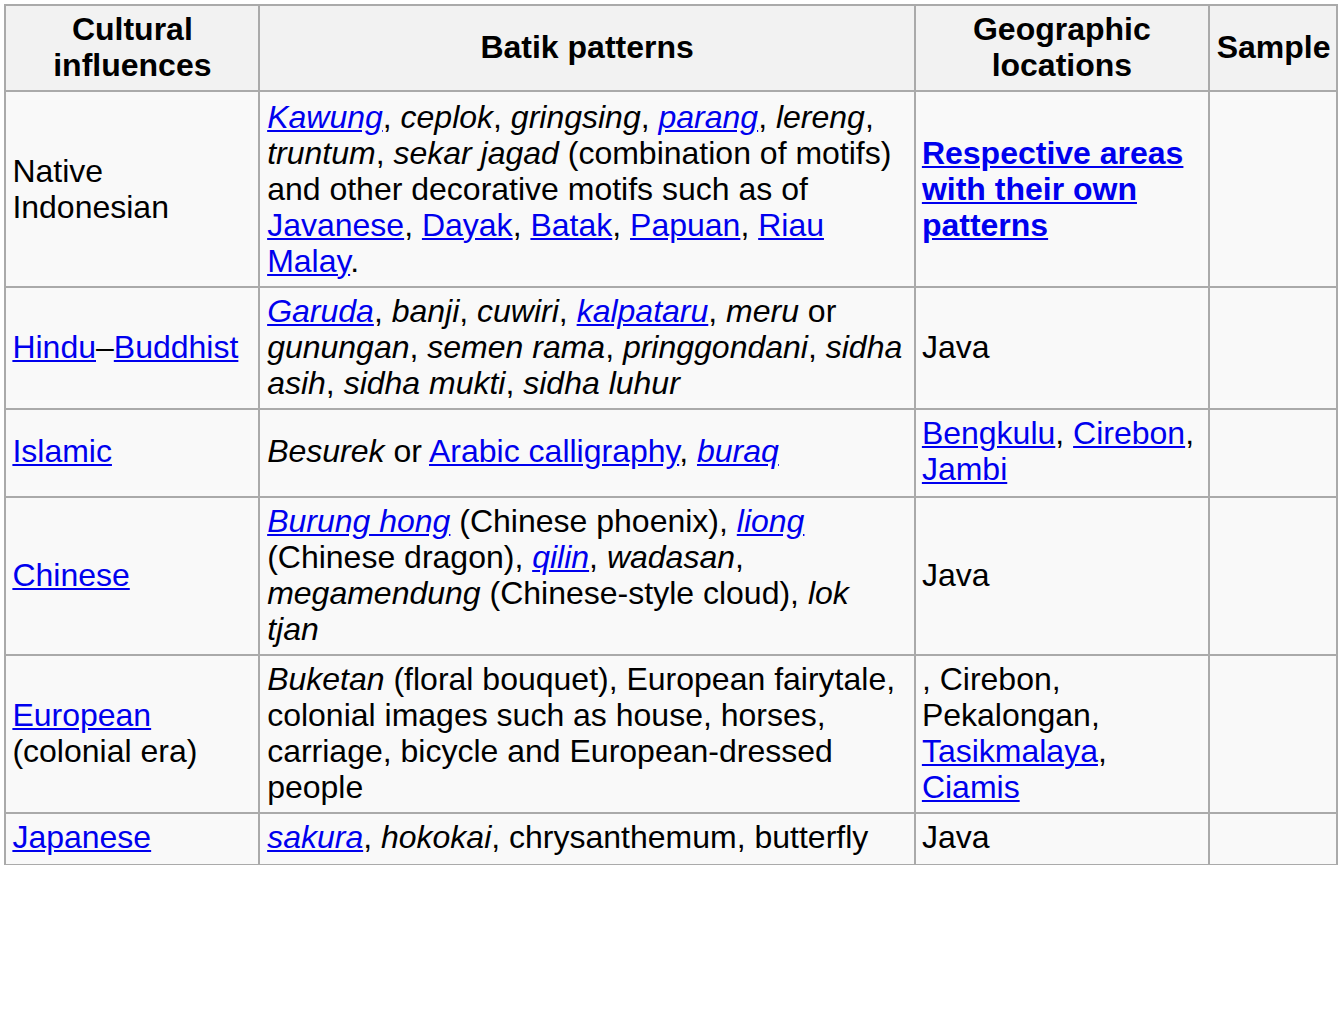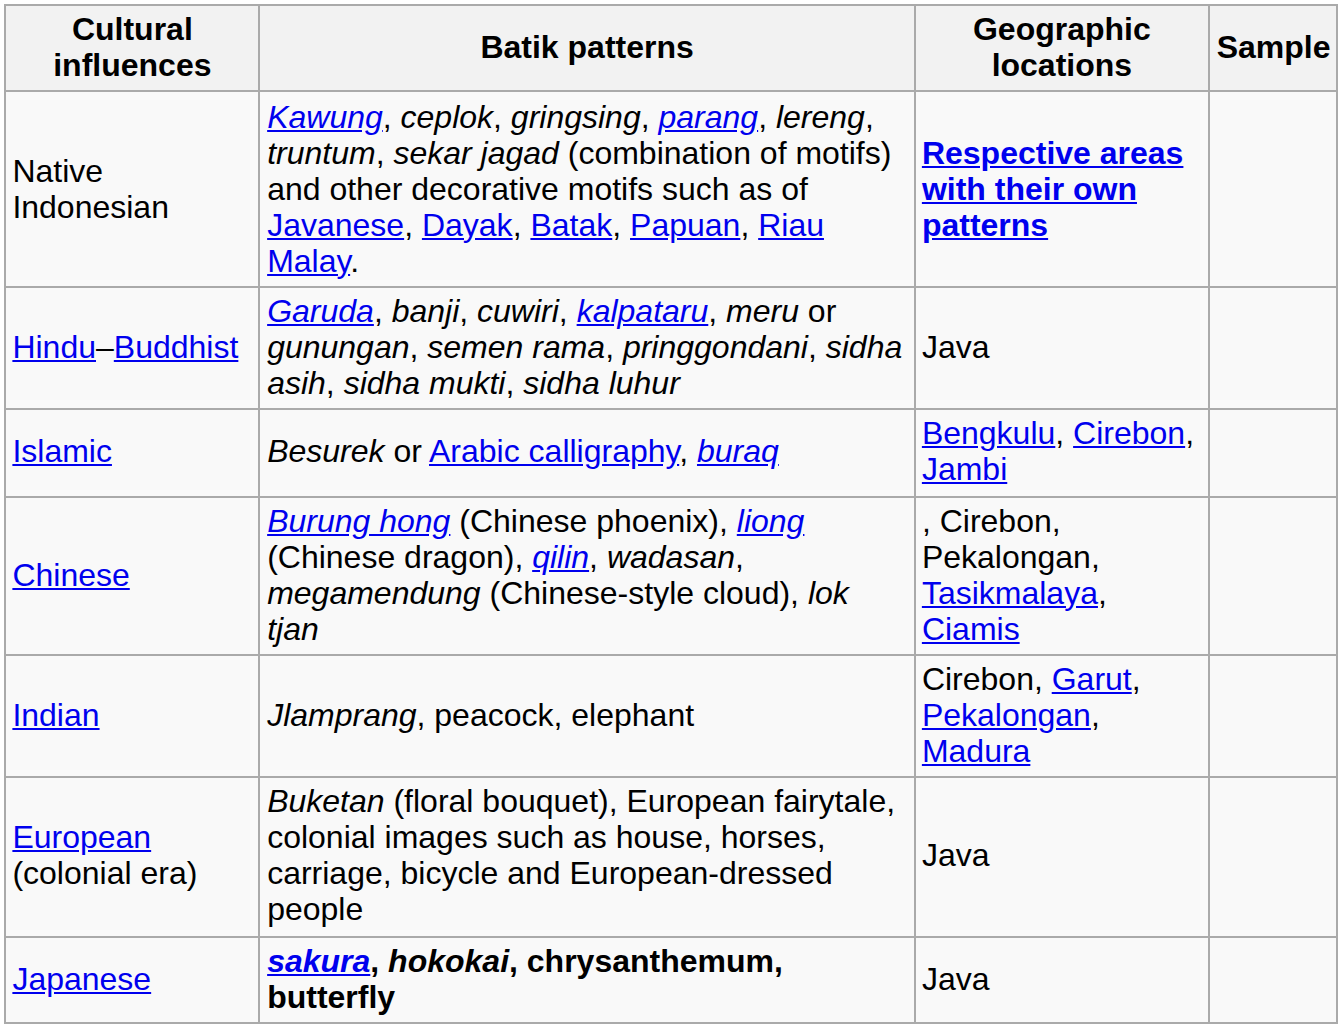 <table class="wikitable sortable">
 <tr>
 <th scope="col" style="width:120px;">Cultural influences</th>
 <th scope="col" style="width:320px;">Batik patterns</th>
 <th scope="col" style="width:140px;">Geographic locations</th>
 <th scope="col" style="width:30px; text-align:center;">Sample</th>
 </tr>
 <tr>
 <td>Native Indonesian</td>
 <td><em><a href='#'>Kawung</a></em>, <em>ceplok</em>, <em>gringsing</em>, <em><a href='#'>parang</a></em>, <em>lereng</em>, <em>truntum</em>, <em>sekar jagad</em> (combination of motifs) and other decorative motifs such as of <a href='#'>Javanese</a>, <a href='#'>Dayak</a>, <a href='#'>Batak</a>, <a href='#'>Papuan</a>, <a href='#'>Riau Malay</a>.</td>
 <td><strong><a href='#'>Respective areas with their own patterns</a></strong></td>
 <td style="text-align:center;"></td>
 </tr>
 <tr>
 <td><a href='#'>Hindu</a>–<a href='#'>Buddhist</a></td>
 <td><em><a href='#'>Garuda</a></em>, <em>banji</em>, <em>cuwiri</em>, <em><a href='#'>kalpataru</a></em>, <em>meru</em> or <em>gunungan</em>, <em>semen rama</em>, <em>pringgondani</em>, <em>sidha asih</em>, <em>sidha mukti</em>, <em>sidha luhur</em></td>
 <td>Java</td>
 <td style="text-align:center;"></td>
 </tr>
 <tr>
 <td><a href='#'>Islamic</a></td>
 <td><em>Besurek</em> or <a href='#'>Arabic calligraphy</a>, <em><a href='#'>buraq</a></em></td>
 <td><a href='#'>Bengkulu</a>, <a href='#'>Cirebon</a>, <a href='#'>Jambi</a></td>
 <td style="text-align:center;"></td>
 </tr>
 <tr>
 <td><a href='#'>Chinese</a></td>
 <td><em><a href='#'>Burung hong</a></em> (Chinese phoenix), <em><a href='#'>liong</a></em> (Chinese dragon), <em><a href='#'>qilin</a></em>, <em>wadasan</em>, <em>megamendung</em> (Chinese-style cloud), <em>lok tjan</em></td>
-<td>Java</td>
+<td>, Cirebon, Pekalongan, <a href='#'>Tasikmalaya</a>, <a href='#'>Ciamis</a></td>
+<td style="text-align:center;"></td>
+</tr>
+<tr>
+<td><a href='#'>Indian</a></td>
+<td><em>Jlamprang</em>, peacock, elephant</td>
+<td>Cirebon, <a href='#'>Garut</a>, <a href='#'>Pekalongan</a>, <a href='#'>Madura</a></td>
 <td style="text-align:center;"></td>
 </tr>
 <tr>
 <td><a href='#'>European</a> (colonial era)</td>
 <td><em>Buketan</em> (floral bouquet), European fairytale, colonial images such as house, horses, carriage, bicycle and European-dressed people</td>
-<td>, Cirebon, Pekalongan, <a href='#'>Tasikmalaya</a>, <a href='#'>Ciamis</a></td>
+<td>Java</td>
 <td style="text-align:center;"></td>
 </tr>
 <tr>
 <td><a href='#'>Japanese</a></td>
-<td><em><a href='#'>sakura</a></em>, <em>hokokai</em>, chrysanthemum, butterfly</td>
+<td><strong><em><a href='#'>sakura</a></em>, <em>hokokai</em>, chrysanthemum, butterfly</strong></td>
 <td>Java</td>
 <td style="text-align:center;"></td>
 </tr>
 </table>
